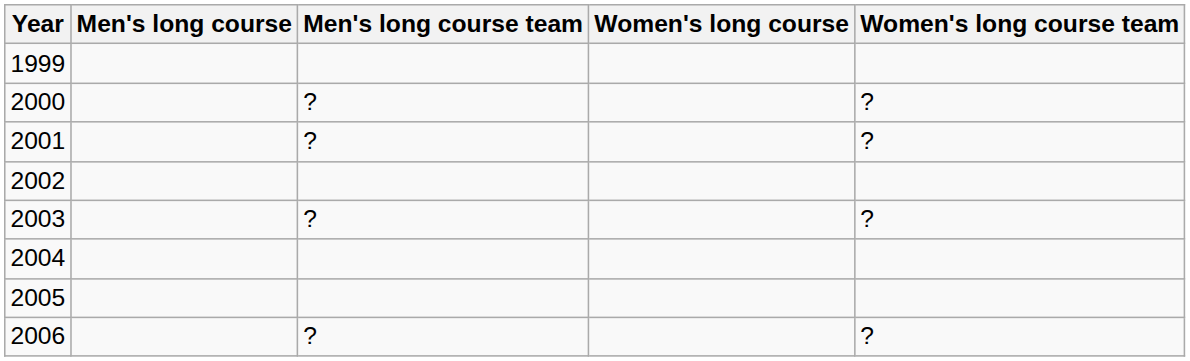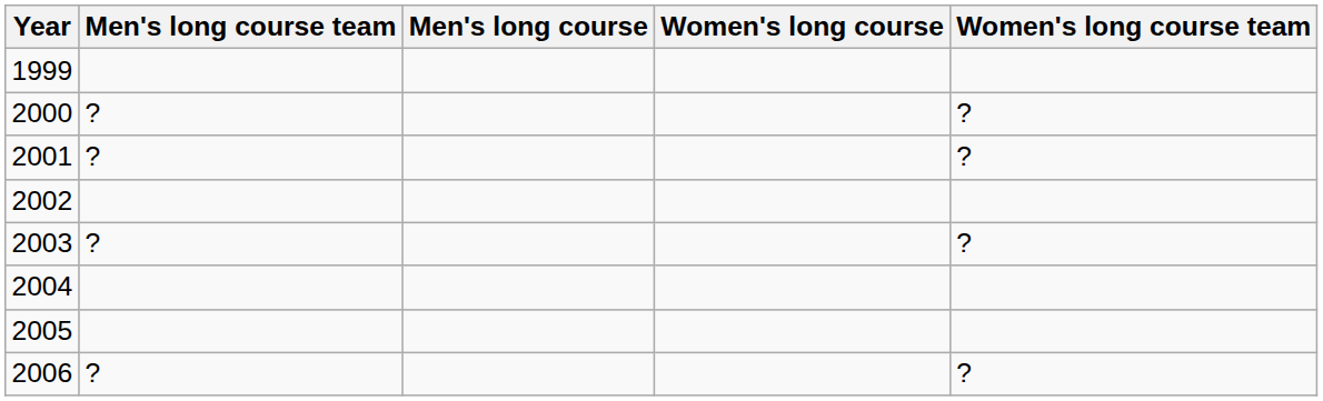 <table class=wikitable>
 <tr>
 <th>Year</th>
+<th>Men's long course team</th>
 <th>Men's long course</th>
-<th>Men's long course team</th>
 <th>Women's long course</th>
 <th>Women's long course team</th>
 </tr>
 <tr>
 <td>1999</td>
 <td></td>
 <td></td>
 <td></td>
 <td></td>
 </tr>
 <tr>
 <td>2000</td>
+<td>?</td>
 <td></td>
-<td>?</td>
 <td></td>
 <td>?</td>
 </tr>
 <tr>
 <td>2001</td>
+<td>?</td>
 <td></td>
-<td>?</td>
 <td></td>
 <td>?</td>
 </tr>
 <tr>
 <td>2002</td>
 <td></td>
 <td></td>
 <td></td>
 <td></td>
 </tr>
 <tr>
 <td>2003</td>
+<td>?</td>
 <td></td>
-<td>?</td>
 <td></td>
 <td>?</td>
 </tr>
 <tr>
 <td>2004</td>
 <td></td>
 <td></td>
 <td></td>
 <td></td>
 </tr>
 <tr>
 <td>2005</td>
 <td></td>
 <td></td>
 <td></td>
 <td></td>
 </tr>
 <tr>
 <td>2006</td>
+<td>?</td>
 <td></td>
-<td>?</td>
 <td></td>
 <td>?</td>
 </tr>
 </table>
